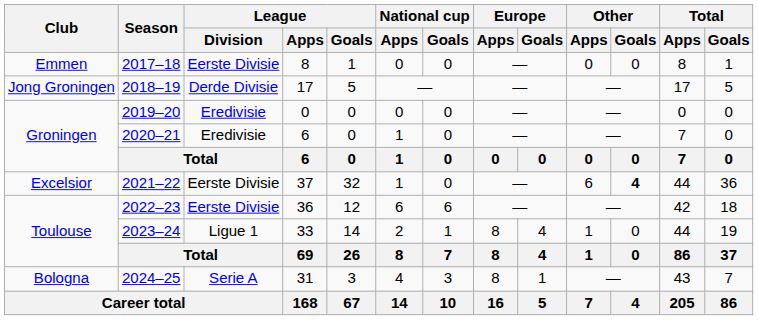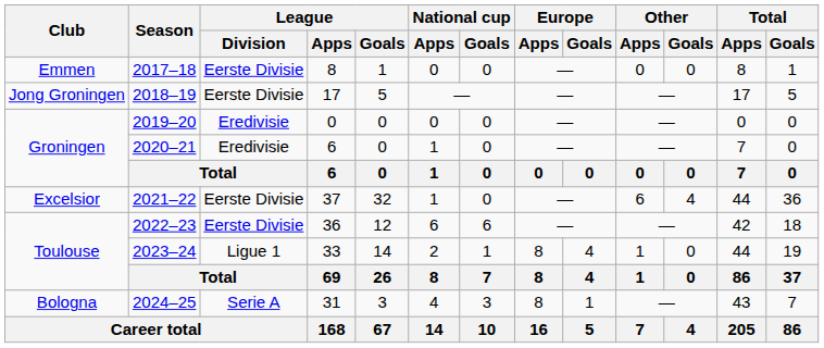 <table class=wikitable style=text-align:center>
 <tr>
 <th rowspan="2">Club</th>
 <th rowspan="2">Season</th>
 <th colspan="3">League</th>
 <th colspan="2">National cup</th>
 <th colspan="2">Europe</th>
 <th colspan="2">Other</th>
 <th colspan="2">Total</th>
 </tr>
 <tr>
 <th>Division</th>
 <th>Apps</th>
 <th>Goals</th>
 <th>Apps</th>
 <th>Goals</th>
 <th>Apps</th>
 <th>Goals</th>
 <th>Apps</th>
 <th>Goals</th>
 <th>Apps</th>
 <th>Goals</th>
 </tr>
 <tr>
 <td><a href='#'>Emmen</a></td>
 <td><a href='#'>2017–18</a></td>
 <td><a href='#'>Eerste Divisie</a></td>
 <td>8</td>
 <td>1</td>
 <td>0</td>
 <td>0</td>
 <td colspan="2">—</td>
 <td>0</td>
 <td>0</td>
 <td>8</td>
 <td>1</td>
 </tr>
 <tr>
 <td><a href='#'>Jong Groningen</a></td>
 <td><a href='#'>2018–19</a></td>
-<td><a href='#'>Derde Divisie</a></td>
+<td>Eerste Divisie</td>
 <td>17</td>
 <td>5</td>
 <td colspan="2">—</td>
 <td colspan="2">—</td>
 <td colspan="2">—</td>
 <td>17</td>
 <td>5</td>
 </tr>
 <tr>
 <td rowspan="3"><a href='#'>Groningen</a></td>
 <td><a href='#'>2019–20</a></td>
 <td><a href='#'>Eredivisie</a></td>
 <td>0</td>
 <td>0</td>
 <td>0</td>
 <td>0</td>
 <td colspan="2">—</td>
 <td colspan="2">—</td>
 <td>0</td>
 <td>0</td>
 </tr>
 <tr>
 <td><a href='#'>2020–21</a></td>
 <td>Eredivisie</td>
 <td>6</td>
 <td>0</td>
 <td>1</td>
 <td>0</td>
 <td colspan="2">—</td>
 <td colspan="2">—</td>
 <td>7</td>
 <td>0</td>
 </tr>
 <tr>
 <th colspan="2">Total</th>
 <th>6</th>
 <th>0</th>
 <th>1</th>
 <th>0</th>
 <th>0</th>
 <th>0</th>
 <th>0</th>
 <th>0</th>
 <th>7</th>
 <th>0</th>
 </tr>
 <tr>
 <td><a href='#'>Excelsior</a></td>
 <td><a href='#'>2021–22</a></td>
 <td>Eerste Divisie</td>
 <td>37</td>
 <td>32</td>
 <td>1</td>
 <td>0</td>
 <td colspan="2">—</td>
 <td>6</td>
-<td><strong>4</strong></td>
+<td>4</td>
 <td>44</td>
 <td>36</td>
 </tr>
 <tr>
 <td rowspan="3"><a href='#'>Toulouse</a></td>
 <td><a href='#'>2022–23</a></td>
 <td><a href='#'>Eerste Divisie</a></td>
 <td>36</td>
 <td>12</td>
 <td>6</td>
 <td>6</td>
 <td colspan="2">—</td>
 <td colspan="2">—</td>
 <td>42</td>
 <td>18</td>
 </tr>
 <tr>
 <td><a href='#'>2023–24</a></td>
 <td>Ligue 1</td>
 <td>33</td>
 <td>14</td>
 <td>2</td>
 <td>1</td>
 <td>8</td>
 <td>4</td>
 <td>1</td>
 <td>0</td>
 <td>44</td>
 <td>19</td>
 </tr>
 <tr>
 <th colspan="2">Total</th>
 <th>69</th>
 <th>26</th>
 <th>8</th>
 <th>7</th>
 <th>8</th>
 <th>4</th>
 <th>1</th>
 <th>0</th>
 <th>86</th>
 <th>37</th>
 </tr>
 <tr>
 <td><a href='#'>Bologna</a></td>
 <td><a href='#'>2024–25</a></td>
 <td><a href='#'>Serie A</a></td>
 <td>31</td>
 <td>3</td>
 <td>4</td>
 <td>3</td>
 <td>8</td>
 <td>1</td>
 <td colspan="2">—</td>
 <td>43</td>
 <td>7</td>
 </tr>
 <tr>
 <th colspan="3">Career total</th>
 <th>168</th>
 <th>67</th>
 <th>14</th>
 <th>10</th>
 <th>16</th>
 <th>5</th>
 <th>7</th>
 <th>4</th>
 <th>205</th>
 <th>86</th>
 </tr>
 </table>
